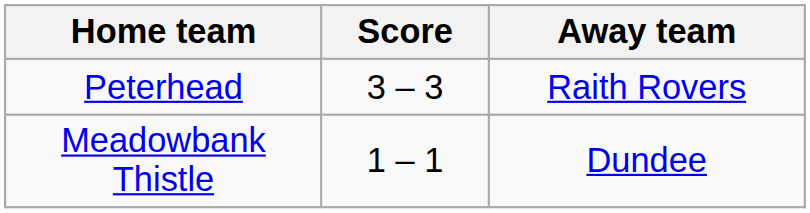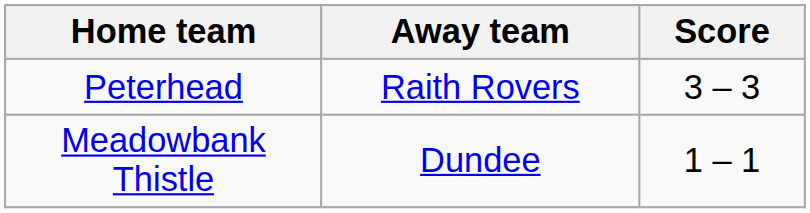 <table class="wikitable" style="text-align: center">
 <tr>
 <th width=140>Home team</th>
+<th width=140>Away team</th>
 <th width=70>Score</th>
-<th width=140>Away team</th>
 </tr>
 <tr>
 <td><a href='#'>Peterhead</a></td>
+<td><a href='#'>Raith Rovers</a></td>
 <td>3 – 3</td>
-<td><a href='#'>Raith Rovers</a></td>
 </tr>
 <tr>
 <td><a href='#'>Meadowbank Thistle</a></td>
+<td><a href='#'>Dundee</a></td>
 <td>1 – 1</td>
-<td><a href='#'>Dundee</a></td>
 </tr>
 </table>
